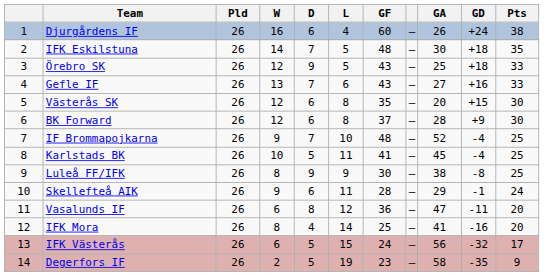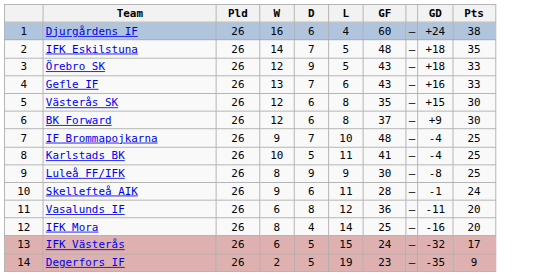 <table class="wikitable" style="text-align: center">
 <tr>
 <th style="width: 40px;"></th>
 <th style="width: 200px;">Team</th>
 <th style="width: 45px;">Pld</th>
 <th style="width: 35px;">W</th>
 <th style="width: 35px;">D</th>
 <th style="width: 35px;">L</th>
 <th style="width: 45px;">GF</th>
 <th></th>
-<th style="width: 45px;">GA</th>
 <th style="width: 35px;">GD</th>
 <th style="width: 45px;">Pts</th>
 </tr>
 <tr style="background: #b0c4de">
 <td>1</td>
 <td style="text-align: left;"><a href='#'>Djurgårdens IF</a></td>
 <td>26</td>
 <td>16</td>
 <td>6</td>
 <td>4</td>
 <td>60</td>
 <td>–</td>
-<td>26</td>
 <td>+24</td>
 <td>38</td>
 </tr>
 <tr>
 <td>2</td>
 <td style="text-align: left;"><a href='#'>IFK Eskilstuna</a></td>
 <td>26</td>
 <td>14</td>
 <td>7</td>
 <td>5</td>
 <td>48</td>
 <td>–</td>
-<td>30</td>
 <td>+18</td>
 <td>35</td>
 </tr>
 <tr>
 <td>3</td>
 <td style="text-align: left;"><a href='#'>Örebro SK</a></td>
 <td>26</td>
 <td>12</td>
 <td>9</td>
 <td>5</td>
 <td>43</td>
 <td>–</td>
-<td>25</td>
 <td>+18</td>
 <td>33</td>
 </tr>
 <tr>
 <td>4</td>
 <td style="text-align: left;"><a href='#'>Gefle IF</a></td>
 <td>26</td>
 <td>13</td>
 <td>7</td>
 <td>6</td>
 <td>43</td>
 <td>–</td>
-<td>27</td>
 <td>+16</td>
 <td>33</td>
 </tr>
 <tr>
 <td>5</td>
 <td style="text-align: left;"><a href='#'>Västerås SK</a></td>
 <td>26</td>
 <td>12</td>
 <td>6</td>
 <td>8</td>
 <td>35</td>
 <td>–</td>
-<td>20</td>
 <td>+15</td>
 <td>30</td>
 </tr>
 <tr>
 <td>6</td>
 <td style="text-align: left;"><a href='#'>BK Forward</a></td>
 <td>26</td>
 <td>12</td>
 <td>6</td>
 <td>8</td>
 <td>37</td>
 <td>–</td>
-<td>28</td>
 <td>+9</td>
 <td>30</td>
 </tr>
 <tr>
 <td>7</td>
 <td style="text-align: left;"><a href='#'>IF Brommapojkarna</a></td>
 <td>26</td>
 <td>9</td>
 <td>7</td>
 <td>10</td>
 <td>48</td>
 <td>–</td>
-<td>52</td>
 <td>-4</td>
 <td>25</td>
 </tr>
 <tr>
 <td>8</td>
 <td style="text-align: left;"><a href='#'>Karlstads BK</a></td>
 <td>26</td>
 <td>10</td>
 <td>5</td>
 <td>11</td>
 <td>41</td>
 <td>–</td>
-<td>45</td>
 <td>-4</td>
 <td>25</td>
 </tr>
 <tr>
 <td>9</td>
 <td style="text-align: left;"><a href='#'>Luleå FF/IFK</a></td>
 <td>26</td>
 <td>8</td>
 <td>9</td>
 <td>9</td>
 <td>30</td>
 <td>–</td>
-<td>38</td>
 <td>-8</td>
 <td>25</td>
 </tr>
 <tr>
 <td>10</td>
 <td style="text-align: left;"><a href='#'>Skellefteå AIK</a></td>
 <td>26</td>
 <td>9</td>
 <td>6</td>
 <td>11</td>
 <td>28</td>
 <td>–</td>
-<td>29</td>
 <td>-1</td>
 <td>24</td>
 </tr>
 <tr>
 <td>11</td>
 <td style="text-align: left;"><a href='#'>Vasalunds IF</a></td>
 <td>26</td>
 <td>6</td>
 <td>8</td>
 <td>12</td>
 <td>36</td>
 <td>–</td>
-<td>47</td>
 <td>-11</td>
 <td>20</td>
 </tr>
 <tr>
 <td>12</td>
 <td style="text-align: left;"><a href='#'>IFK Mora</a></td>
 <td>26</td>
 <td>8</td>
 <td>4</td>
 <td>14</td>
 <td>25</td>
 <td>–</td>
-<td>41</td>
 <td>-16</td>
 <td>20</td>
 </tr>
 <tr style="background: #deb0b0">
 <td>13</td>
 <td style="text-align: left;"><a href='#'>IFK Västerås</a></td>
 <td>26</td>
 <td>6</td>
 <td>5</td>
 <td>15</td>
 <td>24</td>
 <td>–</td>
-<td>56</td>
 <td>-32</td>
 <td>17</td>
 </tr>
 <tr style="background: #deb0b0">
 <td>14</td>
 <td style="text-align: left;"><a href='#'>Degerfors IF</a></td>
 <td>26</td>
 <td>2</td>
 <td>5</td>
 <td>19</td>
 <td>23</td>
 <td>–</td>
-<td>58</td>
 <td>-35</td>
 <td>9</td>
 </tr>
 </table>
